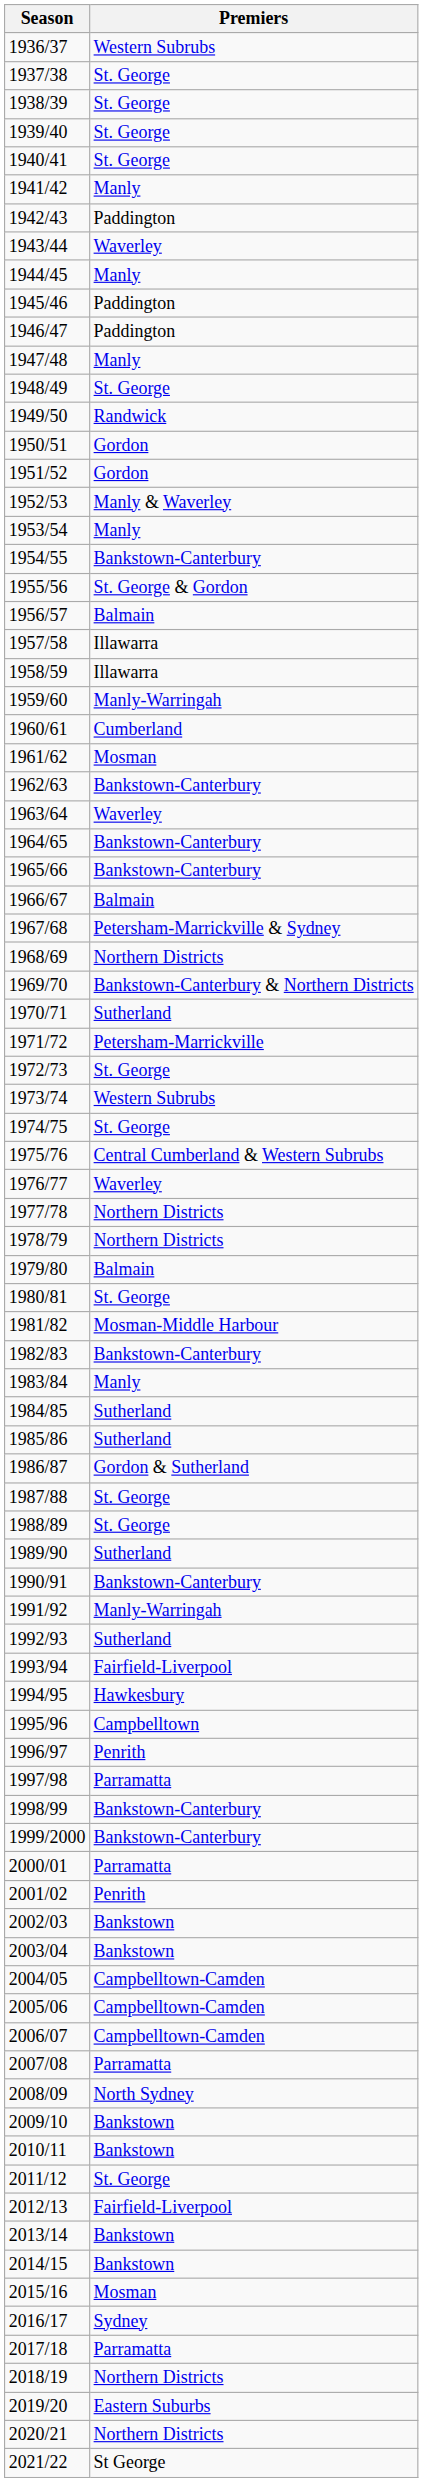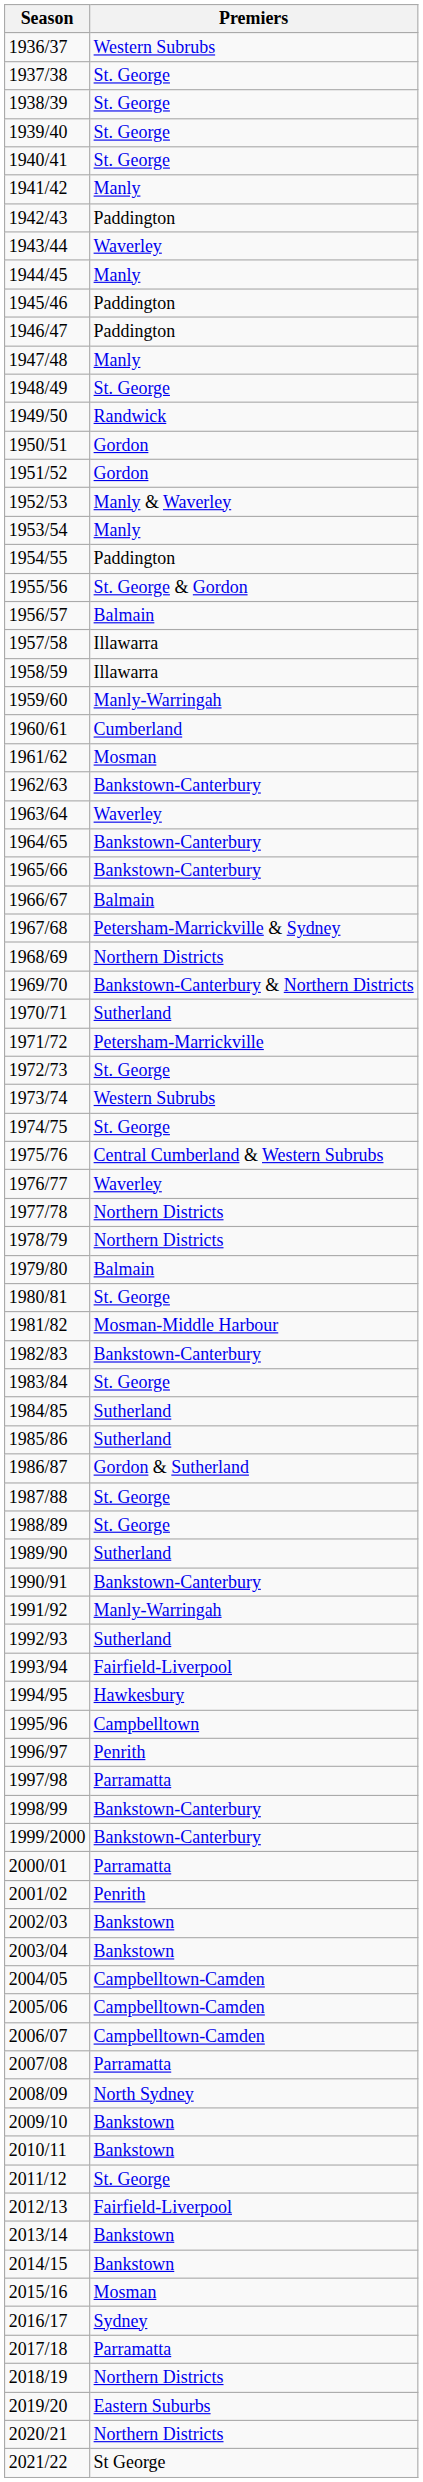 <table class="wikitable">
 <tr>
 <th>Season</th>
 <th>Premiers</th>
 </tr>
 <tr>
 <td>1936/37</td>
 <td><a href='#'>Western Subrubs</a></td>
 </tr>
 <tr>
 <td>1937/38</td>
 <td><a href='#'>St. George</a></td>
 </tr>
 <tr>
 <td>1938/39</td>
 <td><a href='#'>St. George</a></td>
 </tr>
 <tr>
 <td>1939/40</td>
 <td><a href='#'>St. George</a></td>
 </tr>
 <tr>
 <td>1940/41</td>
 <td><a href='#'>St. George</a></td>
 </tr>
 <tr>
 <td>1941/42</td>
 <td><a href='#'>Manly</a></td>
 </tr>
 <tr>
 <td>1942/43</td>
 <td>Paddington</td>
 </tr>
 <tr>
 <td>1943/44</td>
 <td><a href='#'>Waverley</a></td>
 </tr>
 <tr>
 <td>1944/45</td>
 <td><a href='#'>Manly</a></td>
 </tr>
 <tr>
 <td>1945/46</td>
 <td>Paddington</td>
 </tr>
 <tr>
 <td>1946/47</td>
 <td>Paddington</td>
 </tr>
 <tr>
 <td>1947/48</td>
 <td><a href='#'>Manly</a></td>
 </tr>
 <tr>
 <td>1948/49</td>
 <td><a href='#'>St. George</a></td>
 </tr>
 <tr>
 <td>1949/50</td>
 <td><a href='#'>Randwick</a></td>
 </tr>
 <tr>
 <td>1950/51</td>
 <td><a href='#'>Gordon</a></td>
 </tr>
 <tr>
 <td>1951/52</td>
 <td><a href='#'>Gordon</a></td>
 </tr>
 <tr>
 <td>1952/53</td>
 <td><a href='#'>Manly</a> & <a href='#'>Waverley</a></td>
 </tr>
 <tr>
 <td>1953/54</td>
 <td><a href='#'>Manly</a></td>
 </tr>
 <tr>
 <td>1954/55</td>
-<td><a href='#'>Bankstown-Canterbury</a></td>
+<td>Paddington</td>
 </tr>
 <tr>
 <td>1955/56</td>
 <td><a href='#'>St. George</a> & <a href='#'>Gordon</a></td>
 </tr>
 <tr>
 <td>1956/57</td>
 <td><a href='#'>Balmain</a></td>
 </tr>
 <tr>
 <td>1957/58</td>
 <td>Illawarra</td>
 </tr>
 <tr>
 <td>1958/59</td>
 <td>Illawarra</td>
 </tr>
 <tr>
 <td>1959/60</td>
 <td><a href='#'>Manly-Warringah</a></td>
 </tr>
 <tr>
 <td>1960/61</td>
 <td><a href='#'>Cumberland</a></td>
 </tr>
 <tr>
 <td>1961/62</td>
 <td><a href='#'>Mosman</a></td>
 </tr>
 <tr>
 <td>1962/63</td>
 <td><a href='#'>Bankstown-Canterbury</a></td>
 </tr>
 <tr>
 <td>1963/64</td>
 <td><a href='#'>Waverley</a></td>
 </tr>
 <tr>
 <td>1964/65</td>
 <td><a href='#'>Bankstown-Canterbury</a></td>
 </tr>
 <tr>
 <td>1965/66</td>
 <td><a href='#'>Bankstown-Canterbury</a></td>
 </tr>
 <tr>
 <td>1966/67</td>
 <td><a href='#'>Balmain</a></td>
 </tr>
 <tr>
 <td>1967/68</td>
 <td><a href='#'>Petersham-Marrickville</a> & <a href='#'>Sydney</a></td>
 </tr>
 <tr>
 <td>1968/69</td>
 <td><a href='#'>Northern Districts</a></td>
 </tr>
 <tr>
 <td>1969/70</td>
 <td><a href='#'>Bankstown-Canterbury</a> & <a href='#'>Northern Districts</a></td>
 </tr>
 <tr>
 <td>1970/71</td>
 <td><a href='#'>Sutherland</a></td>
 </tr>
 <tr>
 <td>1971/72</td>
 <td><a href='#'>Petersham-Marrickville</a></td>
 </tr>
 <tr>
 <td>1972/73</td>
 <td><a href='#'>St. George</a></td>
 </tr>
 <tr>
 <td>1973/74</td>
 <td><a href='#'>Western Subrubs</a></td>
 </tr>
 <tr>
 <td>1974/75</td>
 <td><a href='#'>St. George</a></td>
 </tr>
 <tr>
 <td>1975/76</td>
 <td><a href='#'>Central Cumberland</a> & <a href='#'>Western Subrubs</a></td>
 </tr>
 <tr>
 <td>1976/77</td>
 <td><a href='#'>Waverley</a></td>
 </tr>
 <tr>
 <td>1977/78</td>
 <td><a href='#'>Northern Districts</a></td>
 </tr>
 <tr>
 <td>1978/79</td>
 <td><a href='#'>Northern Districts</a></td>
 </tr>
 <tr>
 <td>1979/80</td>
 <td><a href='#'>Balmain</a></td>
 </tr>
 <tr>
 <td>1980/81</td>
 <td><a href='#'>St. George</a></td>
 </tr>
 <tr>
 <td>1981/82</td>
 <td><a href='#'>Mosman-Middle Harbour</a></td>
 </tr>
 <tr>
 <td>1982/83</td>
 <td><a href='#'>Bankstown-Canterbury</a></td>
 </tr>
 <tr>
 <td>1983/84</td>
-<td><a href='#'>Manly</a></td>
+<td><a href='#'>St. George</a></td>
 </tr>
 <tr>
 <td>1984/85</td>
 <td><a href='#'>Sutherland</a></td>
 </tr>
 <tr>
 <td>1985/86</td>
 <td><a href='#'>Sutherland</a></td>
 </tr>
 <tr>
 <td>1986/87</td>
 <td><a href='#'>Gordon</a> & <a href='#'>Sutherland</a></td>
 </tr>
 <tr>
 <td>1987/88</td>
 <td><a href='#'>St. George</a></td>
 </tr>
 <tr>
 <td>1988/89</td>
 <td><a href='#'>St. George</a></td>
 </tr>
 <tr>
 <td>1989/90</td>
 <td><a href='#'>Sutherland</a></td>
 </tr>
 <tr>
 <td>1990/91</td>
 <td><a href='#'>Bankstown-Canterbury</a></td>
 </tr>
 <tr>
 <td>1991/92</td>
 <td><a href='#'>Manly-Warringah</a></td>
 </tr>
 <tr>
 <td>1992/93</td>
 <td><a href='#'>Sutherland</a></td>
 </tr>
 <tr>
 <td>1993/94</td>
 <td><a href='#'>Fairfield-Liverpool</a></td>
 </tr>
 <tr>
 <td>1994/95</td>
 <td><a href='#'>Hawkesbury</a></td>
 </tr>
 <tr>
 <td>1995/96</td>
 <td><a href='#'>Campbelltown</a></td>
 </tr>
 <tr>
 <td>1996/97</td>
 <td><a href='#'>Penrith</a></td>
 </tr>
 <tr>
 <td>1997/98</td>
 <td><a href='#'>Parramatta</a></td>
 </tr>
 <tr>
 <td>1998/99</td>
 <td><a href='#'>Bankstown-Canterbury</a></td>
 </tr>
 <tr>
 <td>1999/2000</td>
 <td><a href='#'>Bankstown-Canterbury</a></td>
 </tr>
 <tr>
 <td>2000/01</td>
 <td><a href='#'>Parramatta</a></td>
 </tr>
 <tr>
 <td>2001/02</td>
 <td><a href='#'>Penrith</a></td>
 </tr>
 <tr>
 <td>2002/03</td>
 <td><a href='#'>Bankstown</a></td>
 </tr>
 <tr>
 <td>2003/04</td>
 <td><a href='#'>Bankstown</a></td>
 </tr>
 <tr>
 <td>2004/05</td>
 <td><a href='#'>Campbelltown-Camden</a></td>
 </tr>
 <tr>
 <td>2005/06</td>
 <td><a href='#'>Campbelltown-Camden</a></td>
 </tr>
 <tr>
 <td>2006/07</td>
 <td><a href='#'>Campbelltown-Camden</a></td>
 </tr>
 <tr>
 <td>2007/08</td>
 <td><a href='#'>Parramatta</a></td>
 </tr>
 <tr>
 <td>2008/09</td>
 <td><a href='#'>North Sydney</a></td>
 </tr>
 <tr>
 <td>2009/10</td>
 <td><a href='#'>Bankstown</a></td>
 </tr>
 <tr>
 <td>2010/11</td>
 <td><a href='#'>Bankstown</a></td>
 </tr>
 <tr>
 <td>2011/12</td>
 <td><a href='#'>St. George</a></td>
 </tr>
 <tr>
 <td>2012/13</td>
 <td><a href='#'>Fairfield-Liverpool</a></td>
 </tr>
 <tr>
 <td>2013/14</td>
 <td><a href='#'>Bankstown</a></td>
 </tr>
 <tr>
 <td>2014/15</td>
 <td><a href='#'>Bankstown</a></td>
 </tr>
 <tr>
 <td>2015/16</td>
 <td><a href='#'>Mosman</a></td>
 </tr>
 <tr>
 <td>2016/17</td>
 <td><a href='#'>Sydney</a></td>
 </tr>
 <tr>
 <td>2017/18</td>
 <td><a href='#'>Parramatta</a></td>
 </tr>
 <tr>
 <td>2018/19</td>
 <td><a href='#'>Northern Districts</a></td>
 </tr>
 <tr>
 <td>2019/20</td>
 <td><a href='#'>Eastern Suburbs</a></td>
 </tr>
 <tr>
 <td>2020/21</td>
 <td><a href='#'>Northern Districts</a></td>
 </tr>
 <tr>
 <td>2021/22</td>
 <td>St George</td>
 </tr>
 </table>
